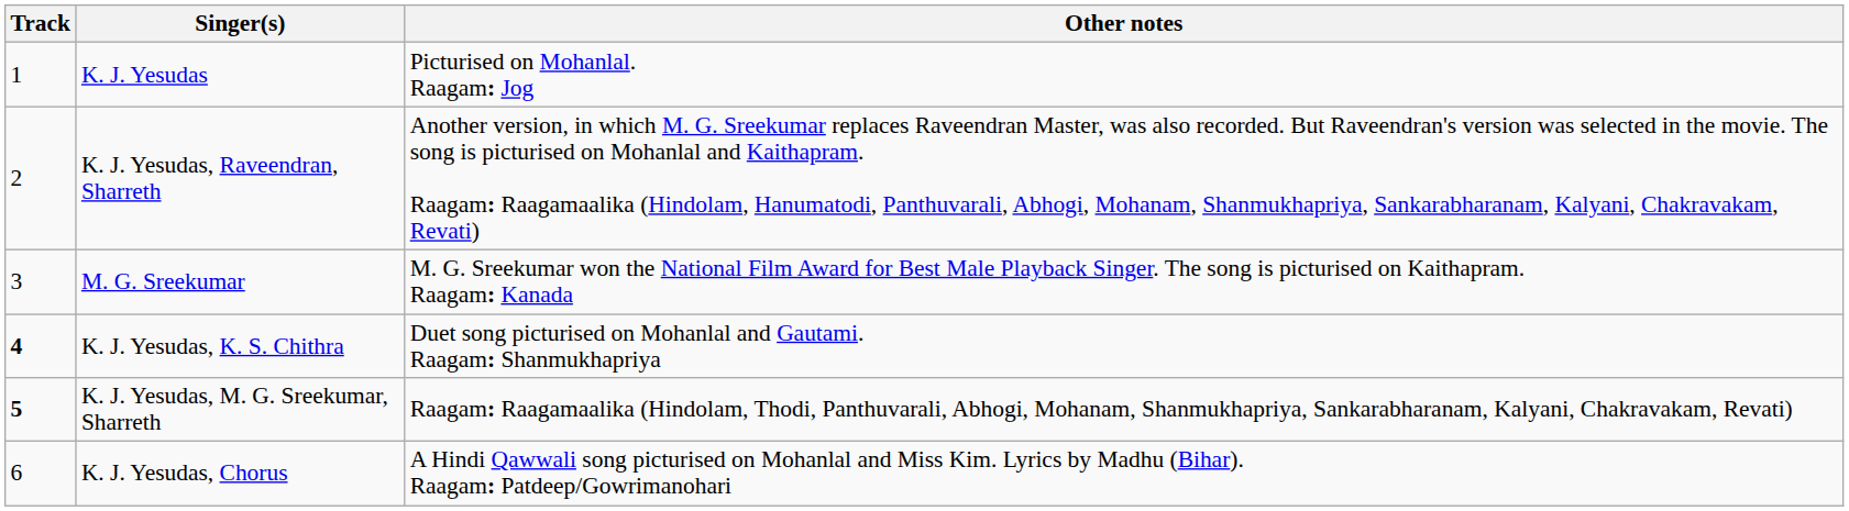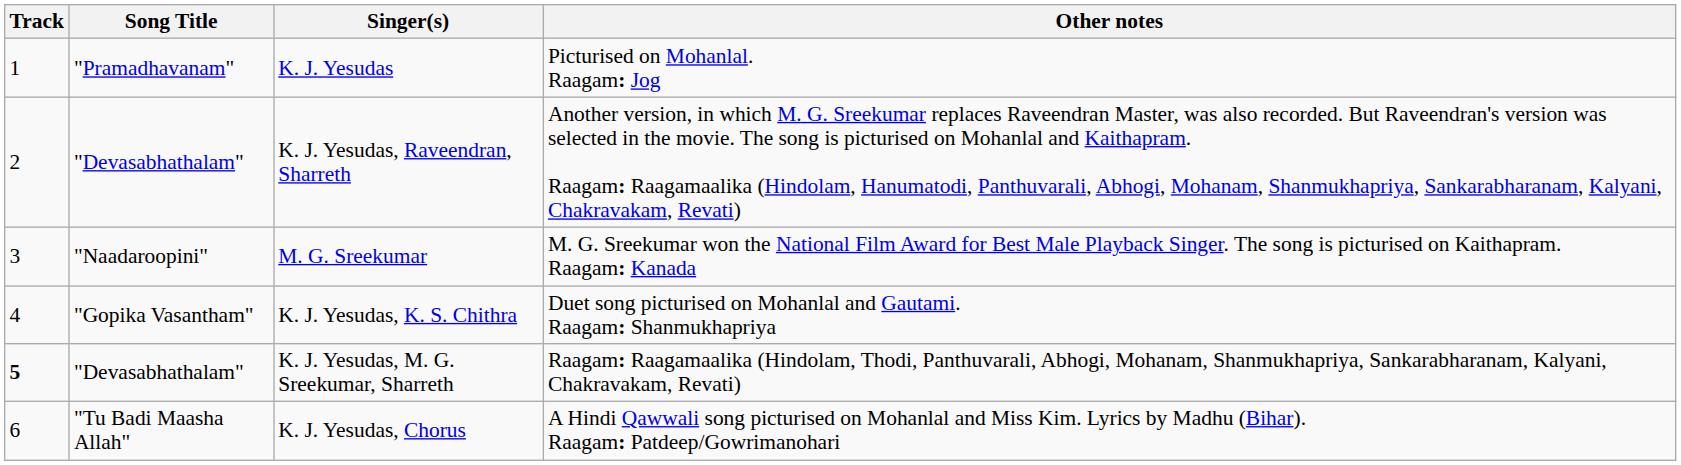 <table class="wikitable">
 <tr>
 <th>Track</th>
+<th>Song Title</th>
 <th>Singer(s)</th>
 <th>Other notes</th>
 </tr>
 <tr>
 <td>1</td>
+<td>"<a href='#'>Pramadhavanam</a>"</td>
 <td><a href='#'>K. J. Yesudas</a></td>
 <td>Picturised on <a href='#'>Mohanlal</a>.<br>Raagam<strong>:</strong> <a href='#'>Jog</a></td>
 </tr>
 <tr>
 <td>2</td>
+<td>"<a href='#'>Devasabhathalam</a>"</td>
 <td>K. J. Yesudas, <a href='#'>Raveendran</a>, <a href='#'>Sharreth</a></td>
 <td>Another version, in which <a href='#'>M. G. Sreekumar</a> replaces Raveendran Master, was also recorded. But Raveendran's version was selected in the movie. The song is picturised on Mohanlal and <a href='#'>Kaithapram</a>.<br><br>Raagam<strong>:</strong> Raagamaalika (<a href='#'>Hindolam</a>, <a href='#'>Hanumatodi</a>, <a href='#'>Panthuvarali</a>, <a href='#'>Abhogi</a>, <a href='#'>Mohanam</a>, <a href='#'>Shanmukhapriya</a>, <a href='#'>Sankarabharanam</a>, <a href='#'>Kalyani</a>, <a href='#'>Chakravakam</a>, <a href='#'>Revati</a>)</td>
 </tr>
 <tr>
 <td>3</td>
+<td>"Naadaroopini"</td>
 <td><a href='#'>M. G. Sreekumar</a></td>
 <td>M. G. Sreekumar won the <a href='#'>National Film Award for Best Male Playback Singer</a>. The song is picturised on Kaithapram.<br>Raagam<strong>:</strong> <a href='#'>Kanada</a></td>
 </tr>
 <tr>
-<td><strong>4</strong></td>
+<td>4</td>
+<td>"Gopika Vasantham"</td>
 <td>K. J. Yesudas, <a href='#'>K. S. Chithra</a></td>
 <td>Duet song picturised on Mohanlal and <a href='#'>Gautami</a>.<br>Raagam<strong>:</strong> Shanmukhapriya</td>
 </tr>
 <tr>
 <td><strong>5</strong></td>
+<td>"Devasabhathalam"</td>
 <td>K. J. Yesudas, M. G. Sreekumar, Sharreth</td>
 <td>Raagam<strong>:</strong> Raagamaalika (Hindolam, Thodi, Panthuvarali, Abhogi, Mohanam, Shanmukhapriya, Sankarabharanam, Kalyani, Chakravakam, Revati)</td>
 </tr>
 <tr>
 <td>6</td>
+<td>"Tu Badi Maasha Allah"</td>
 <td>K. J. Yesudas, <a href='#'>Chorus</a></td>
 <td>A Hindi <a href='#'>Qawwali</a> song picturised on Mohanlal and Miss Kim. Lyrics by Madhu (<a href='#'>Bihar</a>).<br>Raagam<strong>:</strong> Patdeep/Gowrimanohari</td>
 </tr>
 </table>
